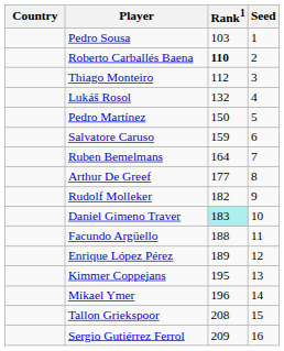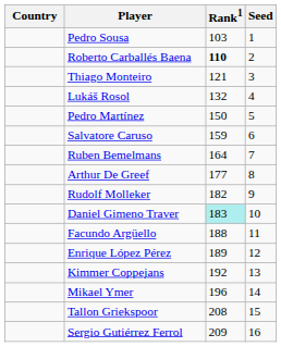 <table class="sortable wikitable">
 <tr>
 <th width="70">Country</th>
 <th width="175">Player</th>
 <th>Rank<sup>1</sup></th>
 <th>Seed</th>
 </tr>
 <tr>
 <td></td>
 <td><a href='#'>Pedro Sousa</a></td>
 <td>103</td>
 <td>1</td>
 </tr>
 <tr>
 <td></td>
 <td><a href='#'>Roberto Carballés Baena</a></td>
 <td><strong>110</strong></td>
 <td>2</td>
 </tr>
 <tr>
 <td></td>
 <td><a href='#'>Thiago Monteiro</a></td>
-<td>112</td>
+<td>121</td>
 <td>3</td>
 </tr>
 <tr>
 <td></td>
 <td><a href='#'>Lukáš Rosol</a></td>
 <td>132</td>
 <td>4</td>
 </tr>
 <tr>
 <td></td>
 <td><a href='#'>Pedro Martínez</a></td>
 <td>150</td>
 <td>5</td>
 </tr>
 <tr>
 <td></td>
 <td><a href='#'>Salvatore Caruso</a></td>
 <td>159</td>
 <td>6</td>
 </tr>
 <tr>
 <td></td>
 <td><a href='#'>Ruben Bemelmans</a></td>
 <td>164</td>
 <td>7</td>
 </tr>
 <tr>
 <td></td>
 <td><a href='#'>Arthur De Greef</a></td>
 <td>177</td>
 <td>8</td>
 </tr>
 <tr>
 <td></td>
 <td><a href='#'>Rudolf Molleker</a></td>
 <td>182</td>
 <td>9</td>
 </tr>
 <tr>
 <td></td>
 <td><a href='#'>Daniel Gimeno Traver</a></td>
 <td style="background: paleturquoise;">183</td>
 <td>10</td>
 </tr>
 <tr>
 <td></td>
 <td><a href='#'>Facundo Argüello</a></td>
 <td>188</td>
 <td>11</td>
 </tr>
 <tr>
 <td></td>
 <td><a href='#'>Enrique López Pérez</a></td>
 <td>189</td>
 <td>12</td>
 </tr>
 <tr>
 <td></td>
 <td><a href='#'>Kimmer Coppejans</a></td>
-<td>195</td>
+<td>192</td>
 <td>13</td>
 </tr>
 <tr>
 <td></td>
 <td><a href='#'>Mikael Ymer</a></td>
 <td>196</td>
 <td>14</td>
 </tr>
 <tr>
 <td></td>
 <td><a href='#'>Tallon Griekspoor</a></td>
 <td>208</td>
 <td>15</td>
 </tr>
 <tr>
 <td></td>
 <td><a href='#'>Sergio Gutiérrez Ferrol</a></td>
 <td>209</td>
 <td>16</td>
 </tr>
 </table>
